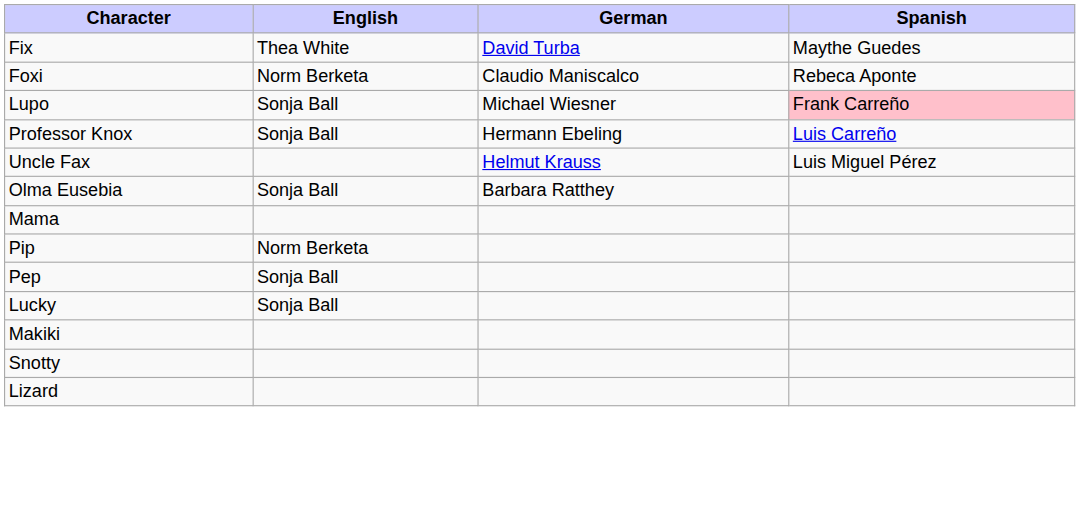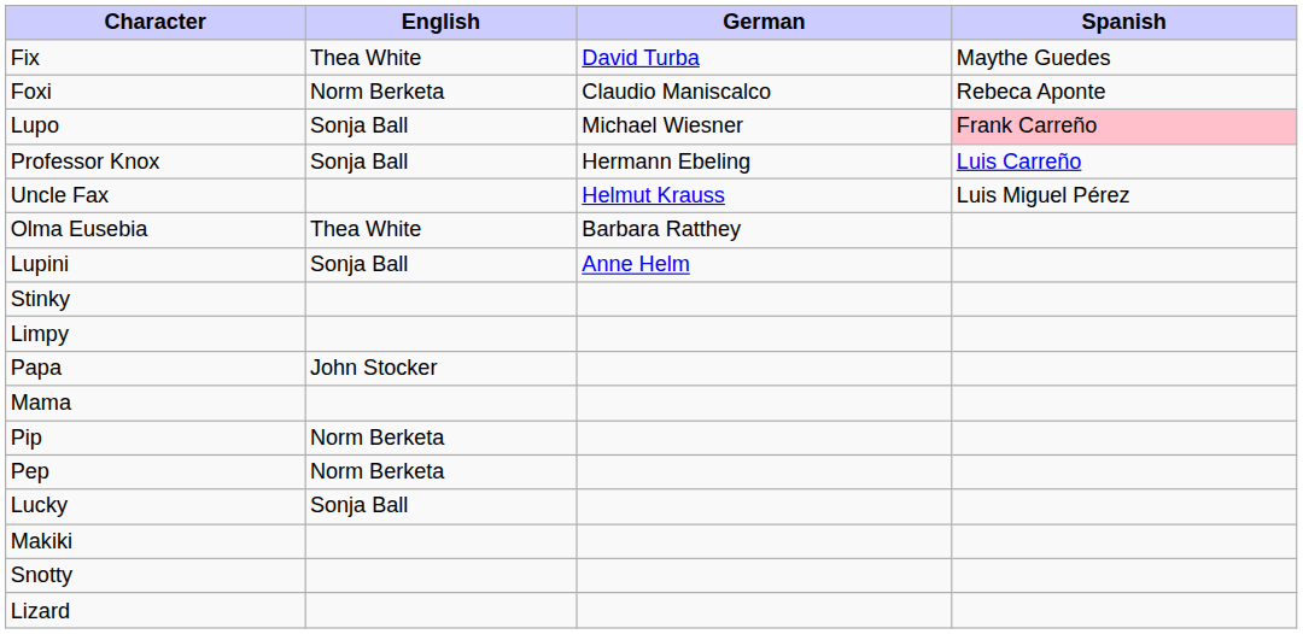 <table class="wikitable" style="width:75%";>
 <tr>
 <th style="background:#ccf;">Character</th>
 <th style="background:#ccf;">English</th>
 <th style="background:#ccf;">German</th>
 <th style="background:#ccf;">Spanish</th>
 </tr>
 <tr>
 <td>Fix</td>
 <td>Thea White</td>
 <td><a href='#'>David Turba</a></td>
 <td>Maythe Guedes</td>
 </tr>
 <tr>
 <td>Foxi</td>
 <td>Norm Berketa</td>
 <td>Claudio Maniscalco</td>
 <td>Rebeca Aponte</td>
 </tr>
 <tr>
 <td>Lupo</td>
 <td>Sonja Ball</td>
 <td>Michael Wiesner</td>
 <td style="background: pink;">Frank Carreño</td>
 </tr>
 <tr>
 <td>Professor Knox</td>
 <td>Sonja Ball</td>
 <td>Hermann Ebeling</td>
 <td><a href='#'>Luis Carreño</a></td>
 </tr>
 <tr>
 <td>Uncle Fax</td>
 <td></td>
 <td><a href='#'>Helmut Krauss</a></td>
 <td>Luis Miguel Pérez</td>
 </tr>
 <tr>
 <td>Olma Eusebia</td>
+<td>Thea White</td>
+<td>Barbara Ratthey</td>
+<td></td>
+</tr>
+<tr>
+<td>Lupini</td>
 <td>Sonja Ball</td>
-<td>Barbara Ratthey</td>
+<td><a href='#'>Anne Helm</a></td>
+<td></td>
+</tr>
+<tr>
+<td>Stinky</td>
+<td></td>
+<td></td>
+<td></td>
+</tr>
+<tr>
+<td>Limpy</td>
+<td></td>
+<td></td>
+<td></td>
+</tr>
+<tr>
+<td>Papa</td>
+<td>John Stocker</td>
+<td></td>
 <td></td>
 </tr>
 <tr>
 <td>Mama</td>
 <td></td>
 <td></td>
 <td></td>
 </tr>
 <tr>
 <td>Pip</td>
 <td>Norm Berketa</td>
 <td></td>
 <td></td>
 </tr>
 <tr>
 <td>Pep</td>
-<td>Sonja Ball</td>
+<td>Norm Berketa</td>
 <td></td>
 <td></td>
 </tr>
 <tr>
 <td>Lucky</td>
 <td>Sonja Ball</td>
 <td></td>
 <td></td>
 </tr>
 <tr>
 <td>Makiki</td>
 <td></td>
 <td></td>
 <td></td>
 </tr>
 <tr>
 <td>Snotty</td>
 <td></td>
 <td></td>
 <td></td>
 </tr>
 <tr>
 <td>Lizard</td>
 <td></td>
 <td></td>
 <td></td>
 </tr>
 </table>
